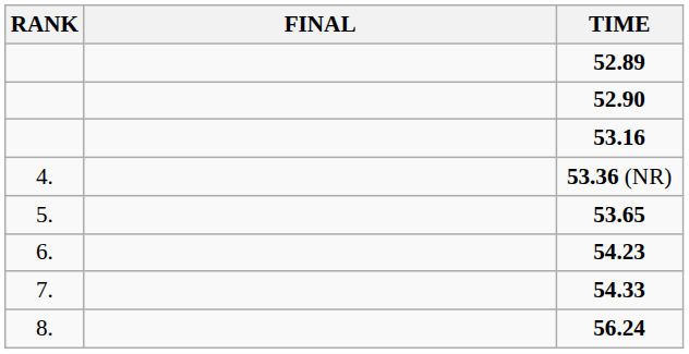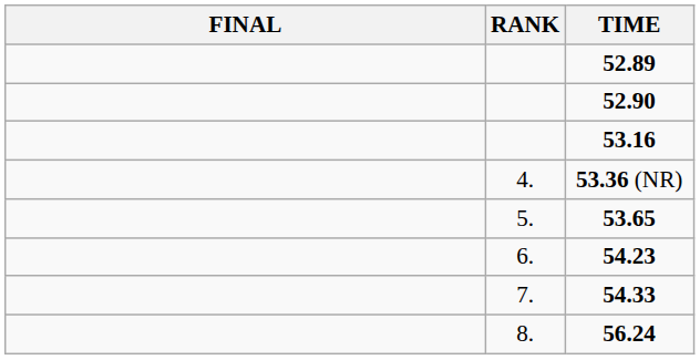 <table class="wikitable" style="border-collapse: collapse; font-size: 90%;">
 <tr>
+<th style="width: 20em">FINAL</th>
 <th>RANK</th>
-<th style="width: 20em">FINAL</th>
 <th style="width: 5em">TIME</th>
 </tr>
 <tr>
+<td></td>
 <td align="center"></td>
-<td></td>
 <td align="center"><strong>52.89</strong></td>
 </tr>
 <tr>
+<td></td>
 <td align="center"></td>
-<td></td>
 <td align="center"><strong>52.90</strong></td>
 </tr>
 <tr>
+<td></td>
 <td align="center"></td>
-<td></td>
 <td align="center"><strong>53.16</strong></td>
 </tr>
 <tr>
+<td></td>
 <td align="center">4.</td>
-<td></td>
 <td align="center"><strong>53.36</strong> (NR)</td>
 </tr>
 <tr>
+<td></td>
 <td align="center">5.</td>
-<td></td>
 <td align="center"><strong>53.65</strong></td>
 </tr>
 <tr>
+<td></td>
 <td align="center">6.</td>
-<td></td>
 <td align="center"><strong>54.23</strong></td>
 </tr>
 <tr>
+<td></td>
 <td align="center">7.</td>
-<td></td>
 <td align="center"><strong>54.33</strong></td>
 </tr>
 <tr>
+<td></td>
 <td align="center">8.</td>
-<td></td>
 <td align="center"><strong>56.24</strong></td>
 </tr>
 </table>
